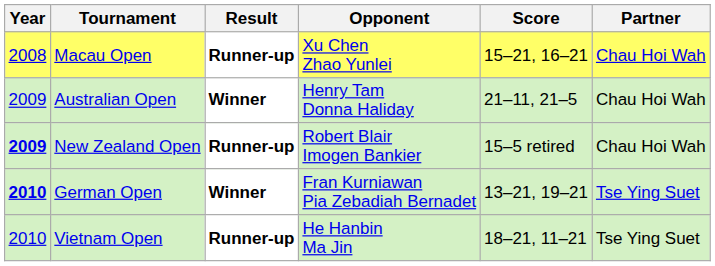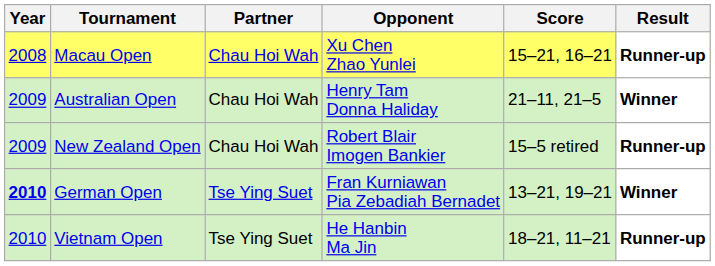 <table class="sortable wikitable" style="font-size: 90%;">
 <tr>
 <th>Year</th>
 <th>Tournament</th>
-<th>Result</th>
+<th>Partner</th>
 <th>Opponent</th>
 <th>Score</th>
-<th>Partner</th>
+<th>Result</th>
 </tr>
 <tr style="background:#FFFF67">
 <td align="center"><a href='#'>2008</a></td>
 <td align="left"><a href='#'>Macau Open</a></td>
-<td style="text-align:left; background:white"> <strong>Runner-up</strong></td>
+<td align="left"> <a href='#'>Chau Hoi Wah</a></td>
 <td align="left"> <a href='#'>Xu Chen</a> <br>  <a href='#'>Zhao Yunlei</a></td>
 <td align="left">15–21, 16–21</td>
-<td align="left"> <a href='#'>Chau Hoi Wah</a></td>
+<td style="text-align:left; background:white"> <strong>Runner-up</strong></td>
 </tr>
 <tr style="background:#D4F1C5">
 <td align="center"><a href='#'>2009</a></td>
 <td align="left"><a href='#'>Australian Open</a></td>
-<td style="text-align:left; background:white"> <strong>Winner</strong></td>
+<td align="left"> Chau Hoi Wah</td>
 <td align="left"> <a href='#'>Henry Tam</a> <br>  <a href='#'>Donna Haliday</a></td>
 <td align="left">21–11, 21–5</td>
-<td align="left"> Chau Hoi Wah</td>
+<td style="text-align:left; background:white"> <strong>Winner</strong></td>
 </tr>
 <tr style="background:#D4F1C5">
-<td align="center"><strong><a href='#'>2009</a></strong></td>
+<td align="center"><a href='#'>2009</a></td>
 <td align="left"><a href='#'>New Zealand Open</a></td>
-<td style="text-align:left; background:white"> <strong>Runner-up</strong></td>
+<td align="left"> Chau Hoi Wah</td>
 <td align="left"> <a href='#'>Robert Blair</a> <br>  <a href='#'>Imogen Bankier</a></td>
 <td align="left">15–5 retired</td>
-<td align="left"> Chau Hoi Wah</td>
+<td style="text-align:left; background:white"> <strong>Runner-up</strong></td>
 </tr>
 <tr style="background:#D4F1C5">
 <td align="center"><strong><a href='#'>2010</a></strong></td>
 <td align="left"><a href='#'>German Open</a></td>
-<td style="text-align:left; background:white"> <strong>Winner</strong></td>
+<td align="left"> <a href='#'>Tse Ying Suet</a></td>
 <td align="left"> <a href='#'>Fran Kurniawan</a> <br>  <a href='#'>Pia Zebadiah Bernadet</a></td>
 <td align="left">13–21, 19–21</td>
-<td align="left"> <a href='#'>Tse Ying Suet</a></td>
+<td style="text-align:left; background:white"> <strong>Winner</strong></td>
 </tr>
 <tr style="background:#D4F1C5">
 <td align="center"><a href='#'>2010</a></td>
 <td align="left"><a href='#'>Vietnam Open</a></td>
-<td style="text-align:left; background:white"> <strong>Runner-up</strong></td>
+<td align="left"> Tse Ying Suet</td>
 <td align="left"> <a href='#'>He Hanbin</a> <br>  <a href='#'>Ma Jin</a></td>
 <td align="left">18–21, 11–21</td>
-<td align="left"> Tse Ying Suet</td>
+<td style="text-align:left; background:white"> <strong>Runner-up</strong></td>
 </tr>
 </table>
